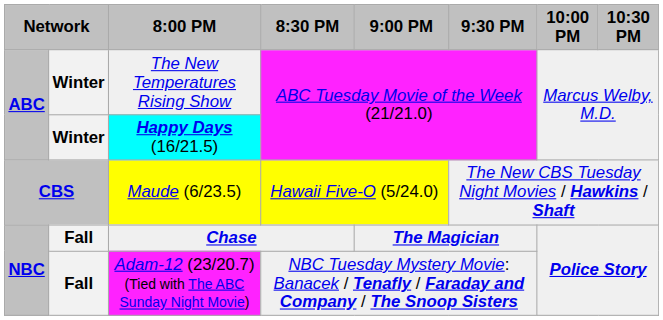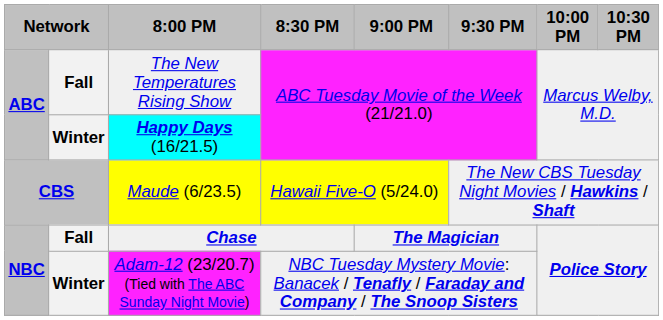 <table class="wikitable plainrowheaders" style="width:100%; margin:auto; text-align:center;">
 <tr>
 <th colspan="2" style="background:silver; text-align:center;">Network</th>
 <th style="background:silver; text-align:center;">8:00 PM</th>
 <th style="background:silver; text-align:center;">8:30 PM</th>
 <th style="background:silver; text-align:center;">9:00 PM</th>
 <th style="background:silver; text-align:center;">9:30 PM</th>
 <th style="background:silver; text-align:center;">10:00 PM</th>
 <th style="background:silver; text-align:center;">10:30 PM</th>
 </tr>
 <tr>
 <th style="background:silver;" rowspan="2"><a href='#'>ABC</a></th>
-<th>Winter</th>
+<th>Fall</th>
 <td style="background:#f0f0f0;"><em><a href='#'>The New Temperatures Rising Show</a></em></td>
 <td style="background:#FF22FF;" colspan="3" rowspan="2"><em><a href='#'>ABC Tuesday Movie of the Week</a></em> (21/21.0)</td>
 <td style="background:#f0f0f0;" colspan="2" rowspan="2"><em><a href='#'>Marcus Welby, M.D.</a></em></td>
 </tr>
 <tr>
 <th>Winter</th>
 <td style="background:cyan;"><strong><em><a href='#'>Happy Days</a></em></strong> (16/21.5)</td>
 </tr>
 <tr>
 <th style="background:silver;" colspan="2"><a href='#'>CBS</a></th>
 <td style="background:yellow;"><em><a href='#'>Maude</a></em> (6/23.5)</td>
 <td style="background:yellow;" colspan="2"><em><a href='#'>Hawaii Five-O</a></em> (5/24.0)</td>
 <td style="background:#f0f0f0;" colspan="3"><em><a href='#'>The New CBS Tuesday Night Movies</a></em> / <strong><em><a href='#'>Hawkins</a></em></strong> / <strong><em><a href='#'>Shaft</a></em></strong></td>
 </tr>
 <tr>
 <th style="background:silver;" rowspan="2"><a href='#'>NBC</a></th>
 <th>Fall</th>
 <td style="background:#f0f0f0;" colspan="2"><strong><em><a href='#'>Chase</a></em></strong></td>
 <td style="background:#f0f0f0;" colspan="2"><strong><em><a href='#'>The Magician</a></em></strong></td>
 <td style="background:#f0f0f0;" colspan="2" rowspan="2"><strong><em><a href='#'>Police Story</a></em></strong></td>
 </tr>
 <tr>
-<th>Fall</th>
+<th>Winter</th>
 <td style="background:#FF22FF;"><em><a href='#'>Adam-12</a></em> (23/20.7)<br><small>(Tied with <a href='#'>The ABC Sunday Night Movie</a>)</small></td>
 <td style="background:#f0f0f0;" colspan="3"><em><a href='#'>NBC Tuesday Mystery Movie</a></em>: <em><a href='#'>Banacek</a></em> / <strong><em><a href='#'>Tenafly</a></em></strong> / <strong><em><a href='#'>Faraday and Company</a></em></strong> / <strong><em><a href='#'>The Snoop Sisters</a></em></strong></td>
 </tr>
 </table>
